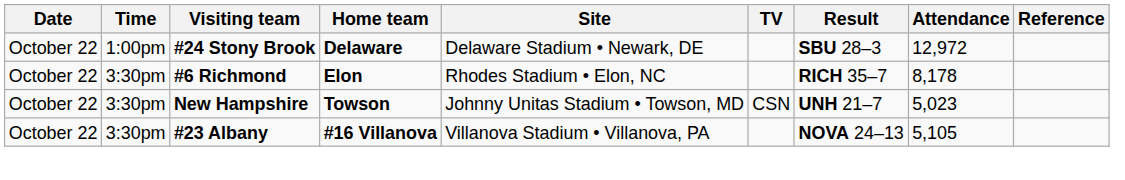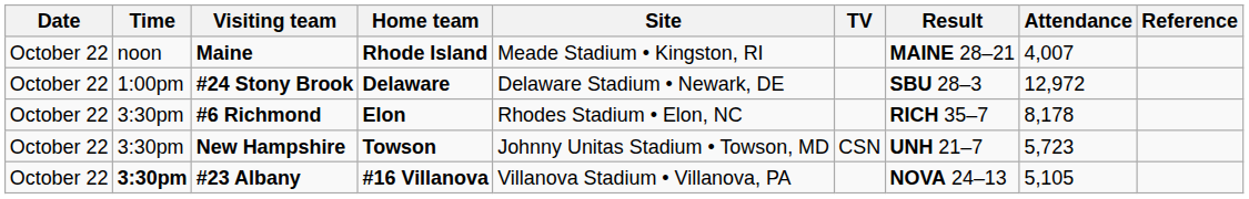 <table class="wikitable" style="font-size:95%;">
 <tr>
 <th>Date</th>
 <th>Time</th>
 <th>Visiting team</th>
 <th>Home team</th>
 <th>Site</th>
 <th>TV</th>
 <th>Result</th>
 <th>Attendance</th>
 <th class="unsortable">Reference</th>
+</tr>
+<tr bgcolor=>
+<td>October 22</td>
+<td>noon</td>
+<td><strong>Maine</strong></td>
+<td><strong>Rhode Island</strong></td>
+<td>Meade Stadium • Kingston, RI</td>
+<td></td>
+<td><strong>MAINE</strong> 28–21</td>
+<td>4,007</td>
+<td></td>
 </tr>
 <tr bgcolor=>
 <td>October 22</td>
 <td>1:00pm</td>
 <td><strong>#24 Stony Brook</strong></td>
 <td><strong>Delaware</strong></td>
 <td>Delaware Stadium • Newark, DE</td>
 <td></td>
 <td><strong>SBU</strong> 28–3</td>
 <td>12,972</td>
 <td></td>
 </tr>
 <tr bgcolor=>
 <td>October 22</td>
 <td>3:30pm</td>
 <td><strong>#6 Richmond</strong></td>
 <td><strong>Elon</strong></td>
 <td>Rhodes Stadium • Elon, NC</td>
 <td></td>
 <td><strong>RICH</strong> 35–7</td>
 <td>8,178</td>
 <td></td>
 </tr>
 <tr bgcolor=>
 <td>October 22</td>
 <td>3:30pm</td>
 <td><strong>New Hampshire</strong></td>
 <td><strong>Towson</strong></td>
 <td>Johnny Unitas Stadium • Towson, MD</td>
 <td>CSN</td>
 <td><strong>UNH</strong> 21–7</td>
-<td>5,023</td>
+<td>5,723</td>
 <td></td>
 </tr>
 <tr bgcolor=>
 <td>October 22</td>
-<td>3:30pm</td>
+<td><strong>3:30pm</strong></td>
 <td><strong>#23 Albany</strong></td>
 <td><strong>#16 Villanova</strong></td>
 <td>Villanova Stadium • Villanova, PA</td>
 <td></td>
 <td><strong>NOVA</strong> 24–13</td>
 <td>5,105</td>
 <td></td>
 </tr>
 </table>
